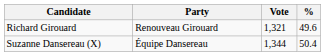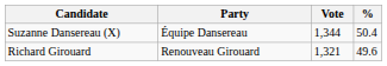 <table class="wikitable">
 <tr>
 <th bgcolor="#DDDDFF" width="200px">Candidate</th>
 <th bgcolor="#DDDDFF" width="200px">Party</th>
 <th bgcolor="#DDDDFF" width="50px">Vote</th>
 <th bgcolor="#DDDDFF" width="30px">%</th>
 </tr>
 <tr>
+<td>Suzanne Dansereau (X)</td>
+<td>Équipe Dansereau</td>
+<td>1,344</td>
+<td>50.4</td>
+</tr>
+<tr>
 <td>Richard Girouard</td>
 <td>Renouveau Girouard</td>
 <td>1,321</td>
 <td>49.6</td>
 </tr>
-<tr>
-<td>Suzanne Dansereau (X)</td>
-<td>Équipe Dansereau</td>
-<td>1,344</td>
-<td>50.4</td>
-</tr>
 </table>
